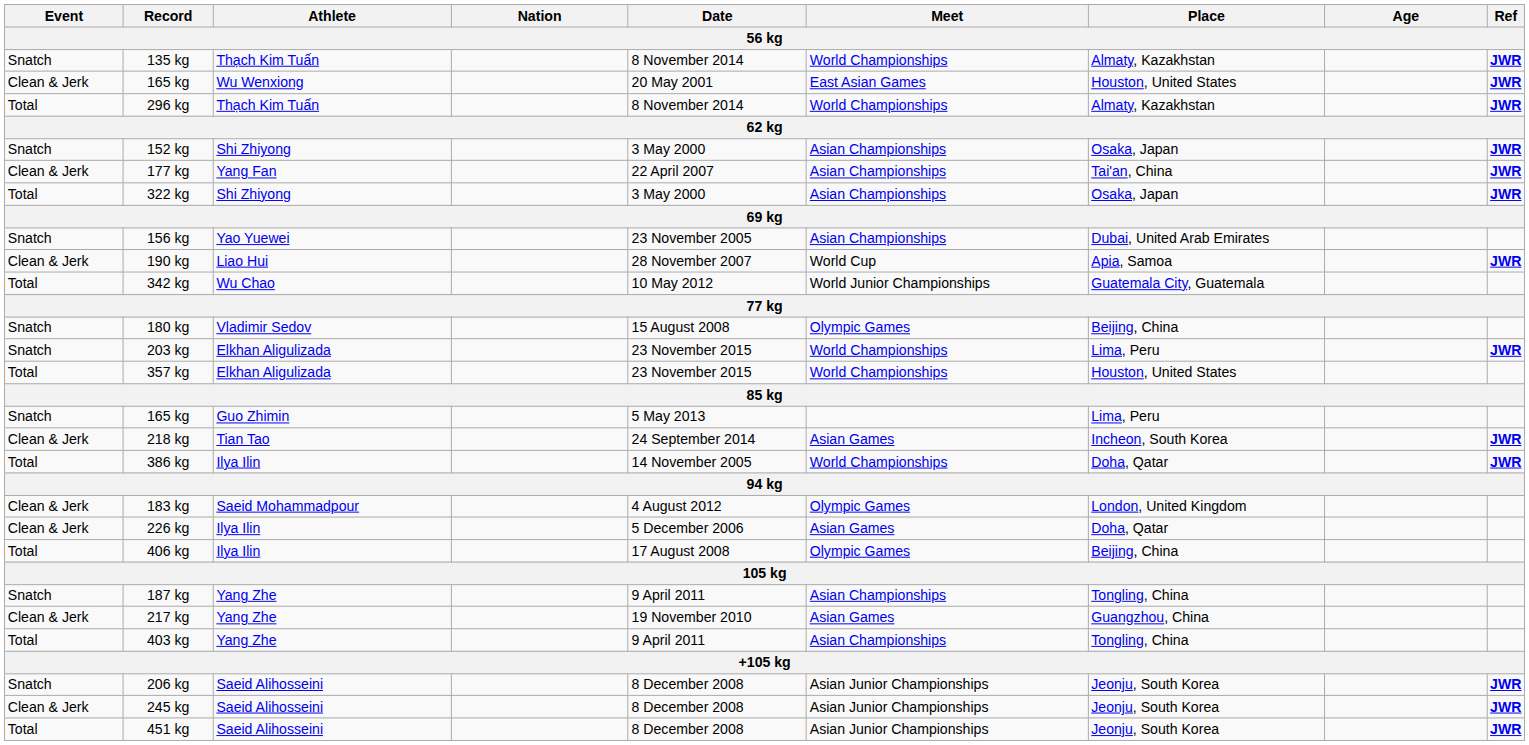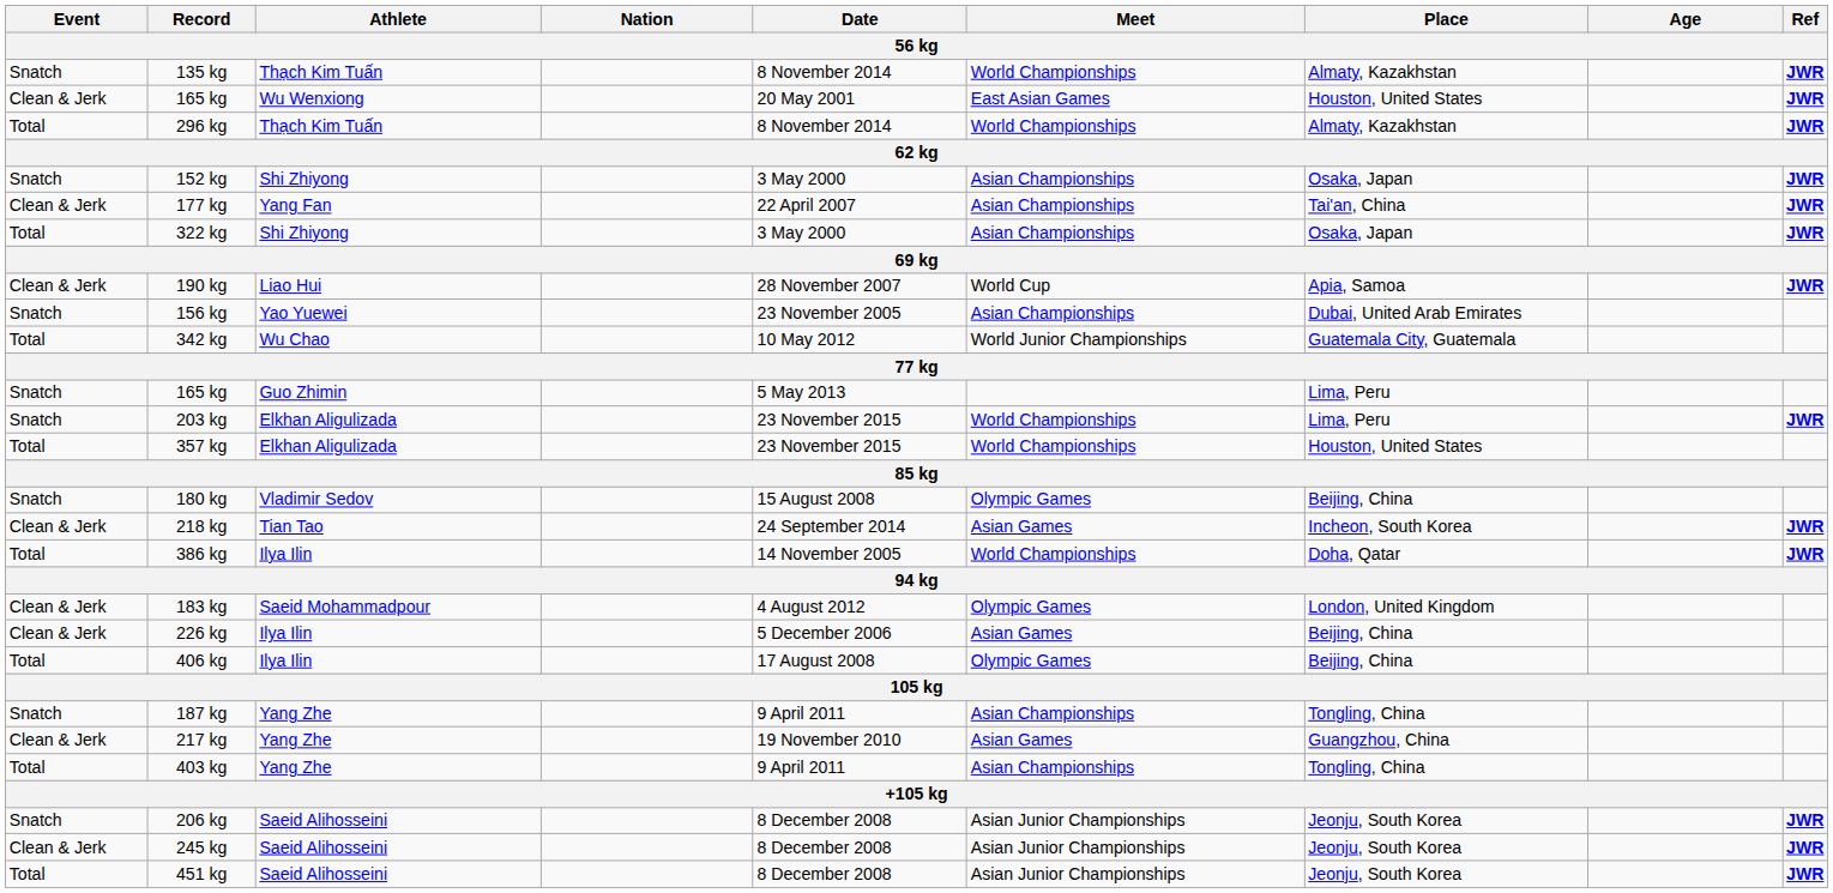 <table class="wikitable" style="font-size:90%; width: 98%;">
 <tr>
 <th width=8%>Event</th>
 <th width=6%>Record</th>
 <th width=16%>Athlete</th>
 <th width=12%>Nation</th>
 <th width=12%>Date</th>
 <th width=19%>Meet</th>
 <th width=16%>Place</th>
 <th width=11%>Age</th>
 <th width=4%>Ref</th>
 </tr>
 <tr bgcolor="#DDDDDD">
 <th colspan="9">56 kg</th>
 </tr>
 <tr>
 <td>Snatch</td>
 <td align=center>135 kg</td>
 <td><a href='#'>Thạch Kim Tuấn</a></td>
 <td></td>
 <td>8 November 2014</td>
 <td><a href='#'>World Championships</a></td>
 <td> <a href='#'>Almaty</a>, Kazakhstan</td>
 <td></td>
 <td><strong><a href='#'>JWR</a></strong></td>
 </tr>
 <tr>
 <td>Clean & Jerk</td>
 <td align=center>165 kg</td>
 <td><a href='#'>Wu Wenxiong</a></td>
 <td></td>
 <td>20 May 2001</td>
 <td><a href='#'>East Asian Games</a></td>
 <td> <a href='#'>Houston</a>, United States</td>
 <td></td>
 <td><strong><a href='#'>JWR</a></strong></td>
 </tr>
 <tr>
 <td>Total</td>
 <td align=center>296 kg</td>
 <td><a href='#'>Thạch Kim Tuấn</a></td>
 <td></td>
 <td>8 November 2014</td>
 <td><a href='#'>World Championships</a></td>
 <td> <a href='#'>Almaty</a>, Kazakhstan</td>
 <td></td>
 <td><strong><a href='#'>JWR</a></strong></td>
 </tr>
 <tr bgcolor="#DDDDDD">
 <th colspan="9">62 kg</th>
 </tr>
 <tr>
 <td>Snatch</td>
 <td align=center>152 kg</td>
 <td><a href='#'>Shi Zhiyong</a></td>
 <td></td>
 <td>3 May 2000</td>
 <td><a href='#'>Asian Championships</a></td>
 <td> <a href='#'>Osaka</a>, Japan</td>
 <td></td>
 <td><strong><a href='#'>JWR</a></strong></td>
 </tr>
 <tr>
 <td>Clean & Jerk</td>
 <td align=center>177 kg</td>
 <td><a href='#'>Yang Fan</a></td>
 <td></td>
 <td>22 April 2007</td>
 <td><a href='#'>Asian Championships</a></td>
 <td> <a href='#'>Tai'an</a>, China</td>
 <td></td>
 <td><strong><a href='#'>JWR</a></strong></td>
 </tr>
 <tr>
 <td>Total</td>
 <td align=center>322 kg</td>
 <td><a href='#'>Shi Zhiyong</a></td>
 <td></td>
 <td>3 May 2000</td>
 <td><a href='#'>Asian Championships</a></td>
 <td> <a href='#'>Osaka</a>, Japan</td>
 <td></td>
 <td><strong><a href='#'>JWR</a></strong></td>
 </tr>
 <tr bgcolor="#DDDDDD">
 <th colspan="9">69 kg</th>
 </tr>
 <tr>
+<td>Clean & Jerk</td>
+<td align=center>190 kg</td>
+<td><a href='#'>Liao Hui</a></td>
+<td></td>
+<td>28 November 2007</td>
+<td>World Cup</td>
+<td> <a href='#'>Apia</a>, Samoa</td>
+<td></td>
+<td><strong><a href='#'>JWR</a></strong></td>
+</tr>
+<tr>
 <td>Snatch</td>
 <td align=center>156 kg</td>
 <td><a href='#'>Yao Yuewei</a></td>
 <td></td>
 <td>23 November 2005</td>
 <td><a href='#'>Asian Championships</a></td>
 <td> <a href='#'>Dubai</a>, United Arab Emirates</td>
 <td></td>
 <td></td>
-</tr>
-<tr>
-<td>Clean & Jerk</td>
-<td align=center>190 kg</td>
-<td><a href='#'>Liao Hui</a></td>
-<td></td>
-<td>28 November 2007</td>
-<td>World Cup</td>
-<td> <a href='#'>Apia</a>, Samoa</td>
-<td></td>
-<td><strong><a href='#'>JWR</a></strong></td>
 </tr>
 <tr>
 <td>Total</td>
 <td align=center>342 kg</td>
 <td><a href='#'>Wu Chao</a></td>
 <td></td>
 <td>10 May 2012</td>
 <td>World Junior Championships</td>
 <td> <a href='#'>Guatemala City</a>, Guatemala</td>
 <td></td>
 <td></td>
 </tr>
 <tr bgcolor="#DDDDDD">
 <th colspan="9">77 kg</th>
 </tr>
 <tr>
 <td>Snatch</td>
-<td align=center>180 kg</td>
-<td><a href='#'>Vladimir Sedov</a></td>
+<td align=center>165 kg</td>
+<td><a href='#'>Guo Zhimin</a></td>
 <td></td>
-<td>15 August 2008</td>
-<td><a href='#'>Olympic Games</a></td>
-<td> <a href='#'>Beijing</a>, China</td>
+<td>5 May 2013</td>
+<td></td>
+<td> <a href='#'>Lima</a>, Peru</td>
 <td></td>
 <td></td>
 </tr>
 <tr>
 <td>Snatch</td>
 <td align=center>203 kg</td>
 <td><a href='#'>Elkhan Aligulizada</a></td>
 <td></td>
 <td>23 November 2015</td>
 <td><a href='#'>World Championships</a></td>
 <td> <a href='#'>Lima</a>, Peru</td>
 <td></td>
 <td><strong><a href='#'>JWR</a></strong> </td>
 </tr>
 <tr>
 <td>Total</td>
 <td align=center>357 kg</td>
 <td><a href='#'>Elkhan Aligulizada</a></td>
 <td></td>
 <td>23 November 2015</td>
 <td><a href='#'>World Championships</a></td>
 <td> <a href='#'>Houston</a>, United States</td>
 <td></td>
 <td></td>
 </tr>
 <tr bgcolor="#DDDDDD">
 <th colspan="9">85 kg</th>
 </tr>
 <tr>
 <td>Snatch</td>
-<td align=center>165 kg</td>
-<td><a href='#'>Guo Zhimin</a></td>
+<td align=center>180 kg</td>
+<td><a href='#'>Vladimir Sedov</a></td>
 <td></td>
-<td>5 May 2013</td>
-<td></td>
-<td> <a href='#'>Lima</a>, Peru</td>
+<td>15 August 2008</td>
+<td><a href='#'>Olympic Games</a></td>
+<td> <a href='#'>Beijing</a>, China</td>
 <td></td>
 <td></td>
 </tr>
 <tr>
 <td>Clean & Jerk</td>
 <td align=center>218 kg</td>
 <td><a href='#'>Tian Tao</a></td>
 <td></td>
 <td>24 September 2014</td>
 <td><a href='#'>Asian Games</a></td>
 <td> <a href='#'>Incheon</a>, South Korea</td>
 <td></td>
 <td><strong><a href='#'>JWR</a></strong></td>
 </tr>
 <tr>
 <td>Total</td>
 <td align=center>386 kg</td>
 <td><a href='#'>Ilya Ilin</a></td>
 <td></td>
 <td>14 November 2005</td>
 <td><a href='#'>World Championships</a></td>
 <td> <a href='#'>Doha</a>, Qatar</td>
 <td></td>
 <td><strong><a href='#'>JWR</a></strong></td>
 </tr>
 <tr bgcolor="#DDDDDD">
 <th colspan="9">94 kg</th>
 </tr>
 <tr>
 <td>Clean & Jerk</td>
 <td align=center>183 kg</td>
 <td><a href='#'>Saeid Mohammadpour</a></td>
 <td></td>
 <td>4 August 2012</td>
 <td><a href='#'>Olympic Games</a></td>
 <td> <a href='#'>London</a>, United Kingdom</td>
 <td></td>
 <td></td>
 </tr>
 <tr>
 <td>Clean & Jerk</td>
 <td align=center>226 kg</td>
 <td><a href='#'>Ilya Ilin</a></td>
 <td></td>
 <td>5 December 2006</td>
 <td><a href='#'>Asian Games</a></td>
-<td> <a href='#'>Doha</a>, Qatar</td>
+<td> <a href='#'>Beijing</a>, China</td>
 <td></td>
 <td></td>
 </tr>
 <tr>
 <td>Total</td>
 <td align=center>406 kg</td>
 <td><a href='#'>Ilya Ilin</a></td>
 <td></td>
 <td>17 August 2008</td>
 <td><a href='#'>Olympic Games</a></td>
 <td> <a href='#'>Beijing</a>, China</td>
 <td></td>
 <td></td>
 </tr>
 <tr bgcolor="#DDDDDD">
 <th colspan="9">105 kg</th>
 </tr>
 <tr>
 <td>Snatch</td>
 <td align=center>187 kg</td>
 <td><a href='#'>Yang Zhe</a></td>
 <td></td>
 <td>9 April 2011</td>
 <td><a href='#'>Asian Championships</a></td>
 <td> <a href='#'>Tongling</a>, China</td>
 <td></td>
 <td></td>
 </tr>
 <tr>
 <td>Clean & Jerk</td>
 <td align=center>217 kg</td>
 <td><a href='#'>Yang Zhe</a></td>
 <td></td>
 <td>19 November 2010</td>
 <td><a href='#'>Asian Games</a></td>
 <td> <a href='#'>Guangzhou</a>, China</td>
 <td></td>
 <td></td>
 </tr>
 <tr>
 <td>Total</td>
 <td align=center>403 kg</td>
 <td><a href='#'>Yang Zhe</a></td>
 <td></td>
 <td>9 April 2011</td>
 <td><a href='#'>Asian Championships</a></td>
 <td> <a href='#'>Tongling</a>, China</td>
 <td></td>
 <td></td>
 </tr>
 <tr bgcolor="#DDDDDD">
 <th colspan="9">+105 kg</th>
 </tr>
 <tr>
 <td>Snatch</td>
 <td align=center>206 kg</td>
 <td><a href='#'>Saeid Alihosseini</a></td>
 <td></td>
 <td>8 December 2008</td>
 <td>Asian Junior Championships</td>
 <td> <a href='#'>Jeonju</a>, South Korea</td>
 <td></td>
 <td><strong><a href='#'>JWR</a></strong></td>
 </tr>
 <tr>
 <td>Clean & Jerk</td>
 <td align=center>245 kg</td>
 <td><a href='#'>Saeid Alihosseini</a></td>
 <td></td>
 <td>8 December 2008</td>
 <td>Asian Junior Championships</td>
 <td> <a href='#'>Jeonju</a>, South Korea</td>
 <td></td>
 <td><strong><a href='#'>JWR</a></strong></td>
 </tr>
 <tr>
 <td>Total</td>
 <td align=center>451 kg</td>
 <td><a href='#'>Saeid Alihosseini</a></td>
 <td></td>
 <td>8 December 2008</td>
 <td>Asian Junior Championships</td>
 <td> <a href='#'>Jeonju</a>, South Korea</td>
 <td></td>
 <td><strong><a href='#'>JWR</a></strong></td>
 </tr>
 </table>
